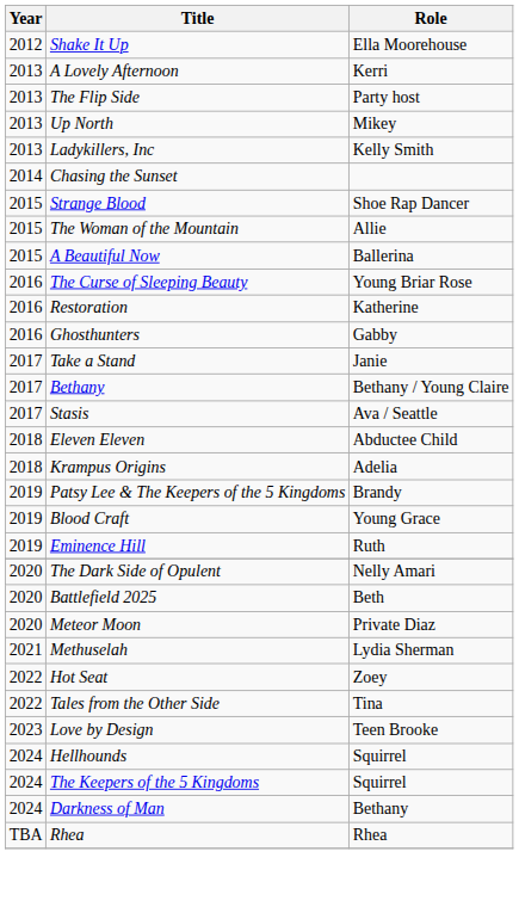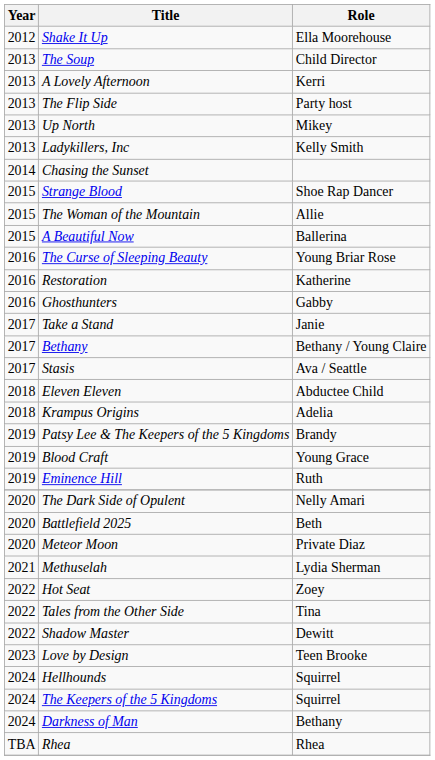 <table class="wikitable sortable">
 <tr>
 <th>Year</th>
 <th>Title</th>
 <th>Role</th>
 </tr>
 <tr>
 <td>2012</td>
 <td><em><a href='#'>Shake It Up</a></em></td>
 <td>Ella Moorehouse</td>
+</tr>
+<tr>
+<td>2013</td>
+<td><em><a href='#'>The Soup</a></em></td>
+<td>Child Director</td>
 </tr>
 <tr>
 <td>2013</td>
 <td><em>A Lovely Afternoon</em></td>
 <td>Kerri</td>
 </tr>
 <tr>
 <td>2013</td>
 <td><em>The Flip Side</em></td>
 <td>Party host</td>
 </tr>
 <tr>
 <td>2013</td>
 <td><em>Up North</em></td>
 <td>Mikey</td>
 </tr>
 <tr>
 <td>2013</td>
 <td><em>Ladykillers, Inc</em></td>
 <td>Kelly Smith</td>
 </tr>
 <tr>
 <td>2014</td>
 <td><em>Chasing the Sunset</em></td>
 <td></td>
 </tr>
 <tr>
 <td>2015</td>
 <td><em><a href='#'>Strange Blood</a></em></td>
 <td>Shoe Rap Dancer</td>
 </tr>
 <tr>
 <td>2015</td>
 <td><em>The Woman of the Mountain</em></td>
 <td>Allie</td>
 </tr>
 <tr>
 <td>2015</td>
 <td><em><a href='#'>A Beautiful Now</a></em></td>
 <td>Ballerina</td>
 </tr>
 <tr>
 <td>2016</td>
 <td><em><a href='#'>The Curse of Sleeping Beauty</a></em></td>
 <td>Young Briar Rose</td>
 </tr>
 <tr>
 <td>2016</td>
 <td><em>Restoration</em></td>
 <td>Katherine</td>
 </tr>
 <tr>
 <td>2016</td>
 <td><em>Ghosthunters</em></td>
 <td>Gabby</td>
 </tr>
 <tr>
 <td>2017</td>
 <td><em>Take a Stand</em></td>
 <td>Janie</td>
 </tr>
 <tr>
 <td>2017</td>
 <td><em><a href='#'>Bethany</a></em></td>
 <td>Bethany / Young Claire</td>
 </tr>
 <tr>
 <td>2017</td>
 <td><em>Stasis</em></td>
 <td>Ava / Seattle</td>
 </tr>
 <tr>
 <td>2018</td>
 <td><em>Eleven Eleven</em></td>
 <td>Abductee Child</td>
 </tr>
 <tr>
 <td>2018</td>
 <td><em>Krampus Origins</em></td>
 <td>Adelia</td>
 </tr>
 <tr>
 <td>2019</td>
 <td><em>Patsy Lee & The Keepers of the 5 Kingdoms</em></td>
 <td>Brandy</td>
 </tr>
 <tr>
 <td>2019</td>
 <td><em>Blood Craft</em></td>
 <td>Young Grace</td>
 </tr>
 <tr>
 <td>2019</td>
 <td><em><a href='#'>Eminence Hill</a></em></td>
 <td>Ruth</td>
 </tr>
 <tr>
 </tr>
 <tr>
 <td>2020</td>
 <td><em>The Dark Side of Opulent</em></td>
 <td>Nelly Amari</td>
 </tr>
 <tr>
 <td>2020</td>
 <td><em>Battlefield 2025</em></td>
 <td>Beth</td>
 </tr>
 <tr>
 <td>2020</td>
 <td><em>Meteor Moon</em></td>
 <td>Private Diaz</td>
 </tr>
 <tr>
 <td>2021</td>
 <td><em>Methuselah</em></td>
 <td>Lydia Sherman</td>
 </tr>
 <tr>
 <td>2022</td>
 <td><em>Hot Seat</em></td>
 <td>Zoey</td>
 </tr>
 <tr>
 <td>2022</td>
 <td><em>Tales from the Other Side</em></td>
 <td>Tina</td>
 </tr>
 <tr>
+<td>2022</td>
+<td><em>Shadow Master</em></td>
+<td>Dewitt</td>
+</tr>
+<tr>
 <td>2023</td>
 <td><em>Love by Design</em></td>
 <td>Teen Brooke</td>
 </tr>
 <tr>
 <td>2024</td>
 <td><em>Hellhounds</em></td>
 <td>Squirrel</td>
 </tr>
 <tr>
 <td>2024</td>
 <td><em><a href='#'>The Keepers of the 5 Kingdoms</a></em></td>
 <td>Squirrel</td>
 </tr>
 <tr>
 <td>2024</td>
 <td><em><a href='#'>Darkness of Man</a></em></td>
 <td>Bethany</td>
 </tr>
 <tr>
 <td>TBA</td>
 <td><em>Rhea</em></td>
 <td>Rhea</td>
 </tr>
 <tr>
 </tr>
 </table>
